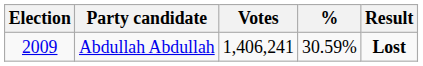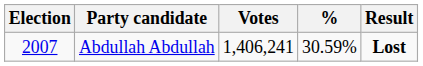 <table class="wikitable" style="text-align:center">
 <tr>
 <th>Election</th>
 <th>Party candidate</th>
 <th>Votes</th>
 <th>%</th>
 <th>Result</th>
 </tr>
 <tr>
-<td><a href='#'>2009</a></td>
+<td><a href='#'>2007</a></td>
 <td><a href='#'>Abdullah Abdullah</a></td>
 <td>1,406,241</td>
 <td>30.59%</td>
 <td><strong>Lost</strong> </td>
 </tr>
 </table>
